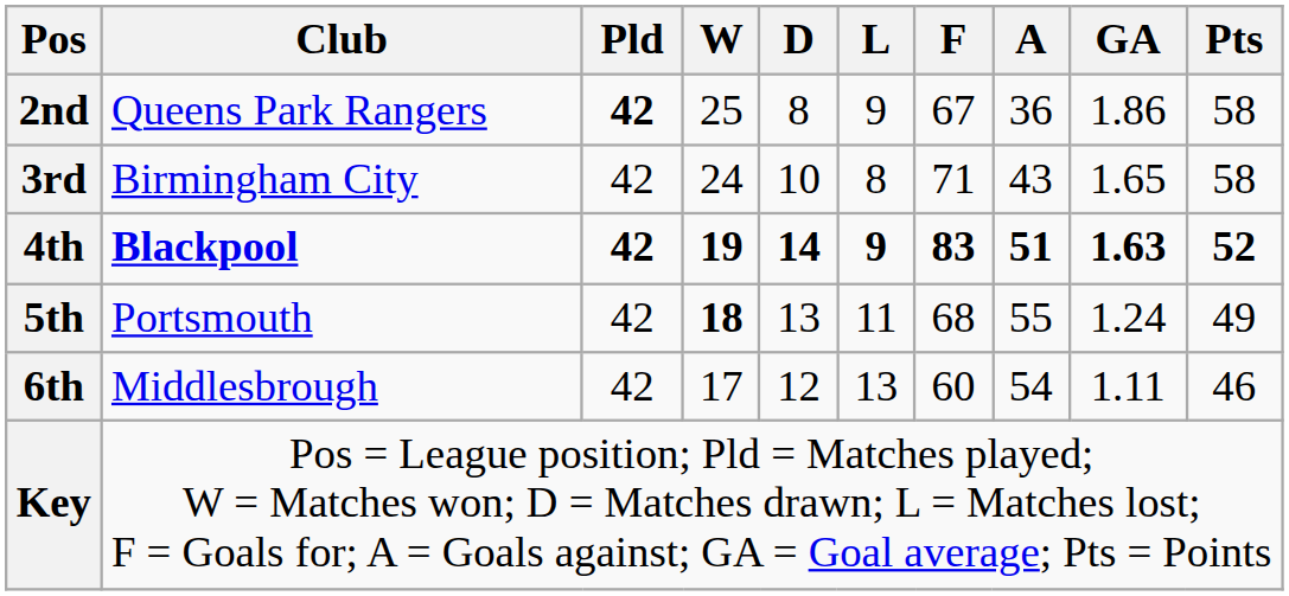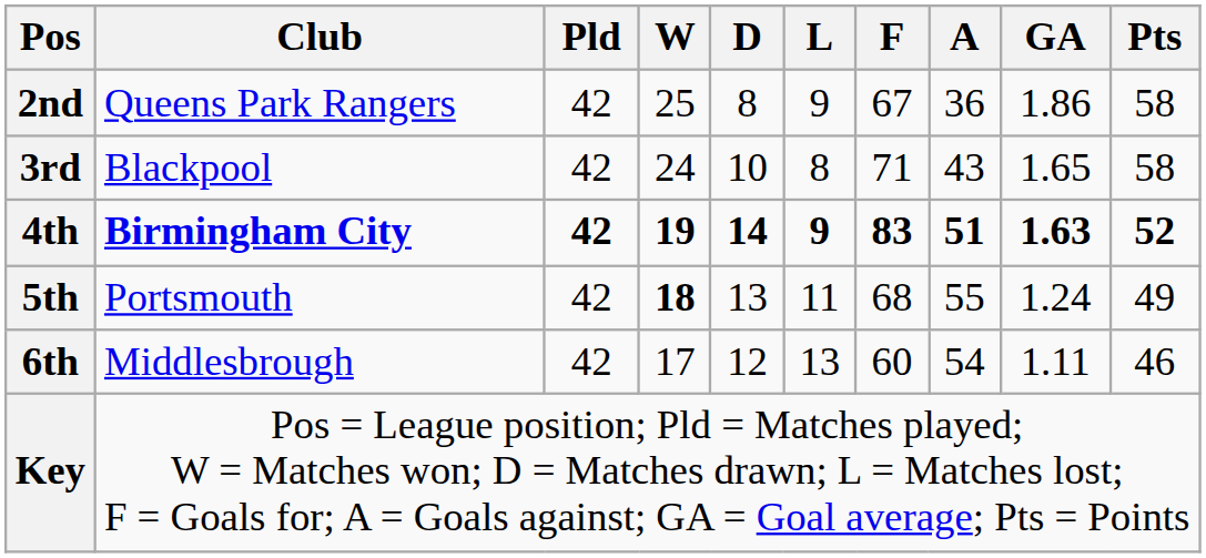 <table class="wikitable" style="text-align:center">
 <tr>
 <th scope="col">Pos</th>
 <th scope="col">Club</th>
 <th scope="col">Pld</th>
 <th scope="col">W</th>
 <th scope="col">D</th>
 <th scope="col">L</th>
 <th scope="col">F</th>
 <th scope="col">A</th>
 <th scope="col">GA</th>
 <th scope="col">Pts</th>
 </tr>
 <tr>
 <th scope="row">2nd</th>
 <td align="left"><a href='#'>Queens Park Rangers</a></td>
-<td><strong>42</strong></td>
+<td>42</td>
 <td>25</td>
 <td>8</td>
 <td>9</td>
 <td>67</td>
 <td>36</td>
 <td>1.86</td>
 <td>58</td>
 </tr>
 <tr>
 <th scope="row">3rd</th>
-<td align="left"><a href='#'>Birmingham City</a></td>
+<td align="left"><a href='#'>Blackpool</a></td>
 <td>42</td>
 <td>24</td>
 <td>10</td>
 <td>8</td>
 <td>71</td>
 <td>43</td>
 <td>1.65</td>
 <td>58</td>
 </tr>
 <tr style="font-weight:bold">
 <th scope="row">4th</th>
-<td align="left"><a href='#'>Blackpool</a></td>
+<td align="left"><a href='#'>Birmingham City</a></td>
 <td>42</td>
 <td>19</td>
 <td>14</td>
 <td>9</td>
 <td>83</td>
 <td>51</td>
 <td>1.63</td>
 <td>52</td>
 </tr>
 <tr>
 <th scope="row">5th</th>
 <td align="left"><a href='#'>Portsmouth</a></td>
 <td>42</td>
 <td><strong>18</strong></td>
 <td>13</td>
 <td>11</td>
 <td>68</td>
 <td>55</td>
 <td>1.24</td>
 <td>49</td>
 </tr>
 <tr>
 <th scope="row">6th</th>
 <td align="left"><a href='#'>Middlesbrough</a></td>
 <td>42</td>
 <td>17</td>
 <td>12</td>
 <td>13</td>
 <td>60</td>
 <td>54</td>
 <td>1.11</td>
 <td>46</td>
 </tr>
 <tr>
 <th scope="row">Key</th>
 <td colspan="9">Pos = League position; Pld = Matches played;<br>W = Matches won; D = Matches drawn; L = Matches lost;<br>F = Goals for; A = Goals against; GA = <a href='#'>Goal average</a>; Pts = Points</td>
 </tr>
 </table>
